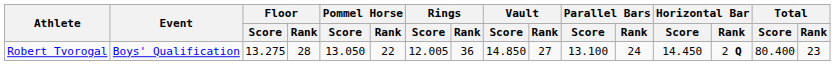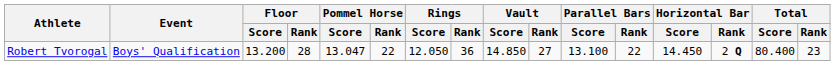 <table class="wikitable" border="1" style="font-size:90%">
 <tr>
 <th rowspan=2>Athlete</th>
 <th rowspan=2>Event</th>
 <th colspan=2>Floor</th>
 <th colspan=2>Pommel Horse</th>
 <th colspan=2>Rings</th>
 <th colspan=2>Vault</th>
 <th colspan=2>Parallel Bars</th>
 <th colspan=2>Horizontal Bar</th>
 <th colspan=2>Total</th>
 </tr>
 <tr>
 <th>Score</th>
 <th>Rank</th>
 <th>Score</th>
 <th>Rank</th>
 <th>Score</th>
 <th>Rank</th>
 <th>Score</th>
 <th>Rank</th>
 <th>Score</th>
 <th>Rank</th>
 <th>Score</th>
 <th>Rank</th>
 <th>Score</th>
 <th>Rank</th>
 </tr>
 <tr>
 <td><a href='#'>Robert Tvorogal</a></td>
 <td><a href='#'>Boys' Qualification</a></td>
-<td align=center>13.275</td>
+<td align=center>13.200</td>
 <td align=center>28</td>
-<td align=center>13.050</td>
+<td align=center>13.047</td>
 <td align=center>22</td>
-<td align=center>12.005</td>
+<td align=center>12.050</td>
 <td align=center>36</td>
 <td align=center>14.850</td>
 <td align=center>27</td>
 <td align=center>13.100</td>
-<td align=center>24</td>
+<td align=center>22</td>
 <td align=center>14.450</td>
 <td align=center>2 <strong>Q</strong></td>
 <td align=center>80.400</td>
 <td align=center>23</td>
 </tr>
 </table>
